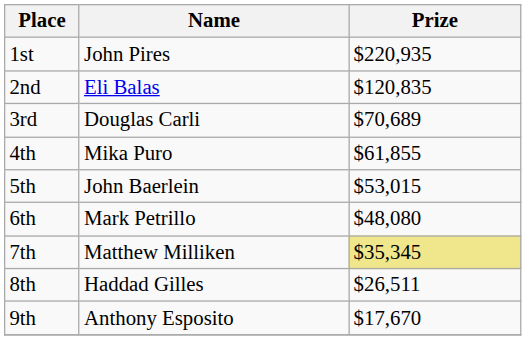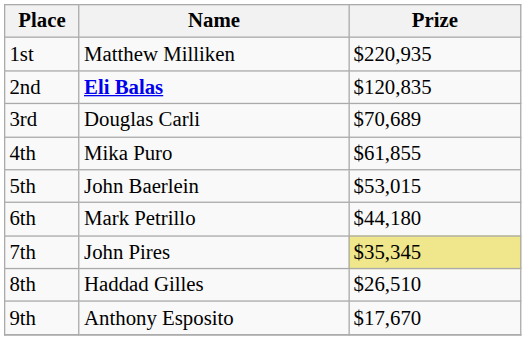 <table class="wikitable">
 <tr>
 <th width="50">Place</th>
 <th width="200">Name</th>
 <th width="125">Prize</th>
 </tr>
 <tr>
 <td>1st</td>
-<td>John Pires</td>
+<td>Matthew Milliken</td>
 <td>$220,935</td>
 </tr>
 <tr>
 <td>2nd</td>
-<td><a href='#'>Eli Balas</a></td>
+<td><strong><a href='#'>Eli Balas</a></strong></td>
 <td>$120,835</td>
 </tr>
 <tr>
 <td>3rd</td>
 <td>Douglas Carli</td>
 <td>$70,689</td>
 </tr>
 <tr>
 <td>4th</td>
 <td>Mika Puro</td>
 <td>$61,855</td>
 </tr>
 <tr>
 <td>5th</td>
 <td>John Baerlein</td>
 <td>$53,015</td>
 </tr>
 <tr>
 <td>6th</td>
 <td>Mark Petrillo</td>
-<td>$48,080</td>
+<td>$44,180</td>
 </tr>
 <tr>
 <td>7th</td>
-<td>Matthew Milliken</td>
+<td>John Pires</td>
 <td style="background: khaki;">$35,345</td>
 </tr>
 <tr>
 <td>8th</td>
 <td>Haddad Gilles</td>
-<td>$26,511</td>
+<td>$26,510</td>
 </tr>
 <tr>
 <td>9th</td>
 <td>Anthony Esposito</td>
 <td>$17,670</td>
 </tr>
 <tr>
 </tr>
 </table>
